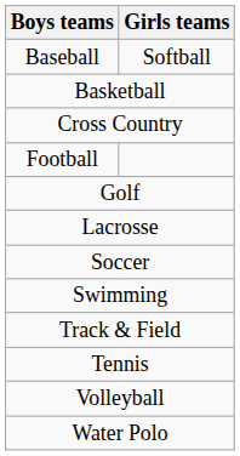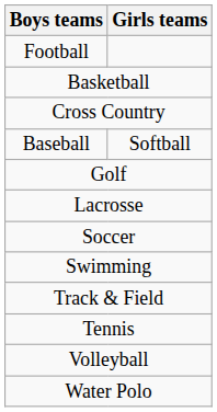 <table class="wikitable">
 <tr>
 <th>Boys teams</th>
 <th>Girls teams</th>
 </tr>
 <tr>
-<td style="text-align: center;">Baseball</td>
-<td style="text-align: center;">Softball</td>
+<td style="text-align: center;">Football</td>
+<td style="text-align: center;"></td>
 </tr>
 <tr>
 <td colspan="2" style="text-align: center;">Basketball</td>
 </tr>
 <tr>
 <td colspan="2" style="text-align: center;">Cross Country</td>
 </tr>
 <tr>
-<td style="text-align: center;">Football</td>
-<td style="text-align: center;"></td>
+<td style="text-align: center;">Baseball</td>
+<td style="text-align: center;">Softball</td>
 </tr>
 <tr>
 <td colspan="2" style="text-align: center;">Golf</td>
 </tr>
 <tr>
 <td colspan="2" style="text-align: center;">Lacrosse</td>
 </tr>
 <tr>
 <td colspan="2" style="text-align: center;">Soccer</td>
 </tr>
 <tr>
 <td colspan="2" style="text-align: center;">Swimming</td>
 </tr>
 <tr>
 <td colspan="2" style="text-align: center;">Track & Field</td>
 </tr>
 <tr>
 <td colspan="2" style="text-align: center;">Tennis</td>
 </tr>
 <tr>
 <td colspan="2" style="text-align: center;">Volleyball</td>
 </tr>
 <tr>
 <td colspan="2" style="text-align: center;">Water Polo</td>
 </tr>
 </table>
